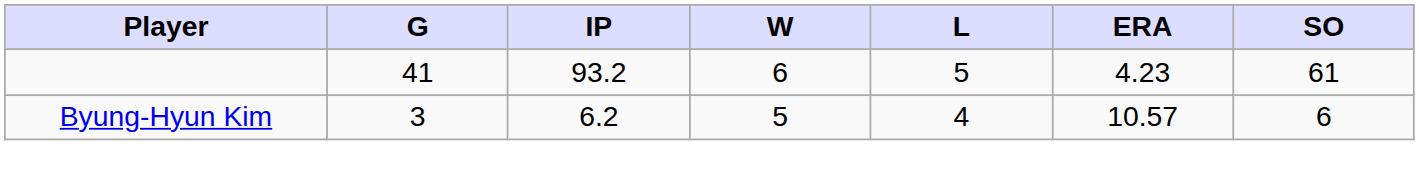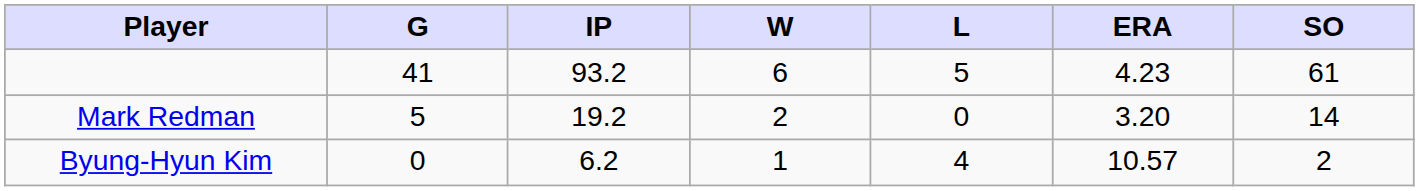 <table class="wikitable sortable">
 <tr>
 <th style="background:#ddf; width:16%;">Player</th>
 <th style="background:#ddf; width:9%;">G</th>
 <th style="background:#ddf; width:9%;">IP</th>
 <th style="background:#ddf; width:9%;">W</th>
 <th style="background:#ddf; width:9%;">L</th>
 <th style="background:#ddf; width:9%;">ERA</th>
 <th style="background:#ddf; width:9%;">SO</th>
 </tr>
 <tr style="text-align:center;">
 <td></td>
 <td>41</td>
 <td>93.2</td>
 <td>6</td>
 <td>5</td>
 <td>4.23</td>
 <td>61</td>
 </tr>
+<tr style="text-align:center;">
+<td><a href='#'>Mark Redman</a></td>
+<td>5</td>
+<td>19.2</td>
+<td>2</td>
+<td>0</td>
+<td>3.20</td>
+<td>14</td>
+</tr>
 <tr align=center>
 <td><a href='#'>Byung-Hyun Kim</a></td>
-<td>3</td>
+<td>0</td>
 <td>6.2</td>
-<td>5</td>
+<td>1</td>
 <td>4</td>
 <td>10.57</td>
-<td>6</td>
+<td>2</td>
 </tr>
 </table>
